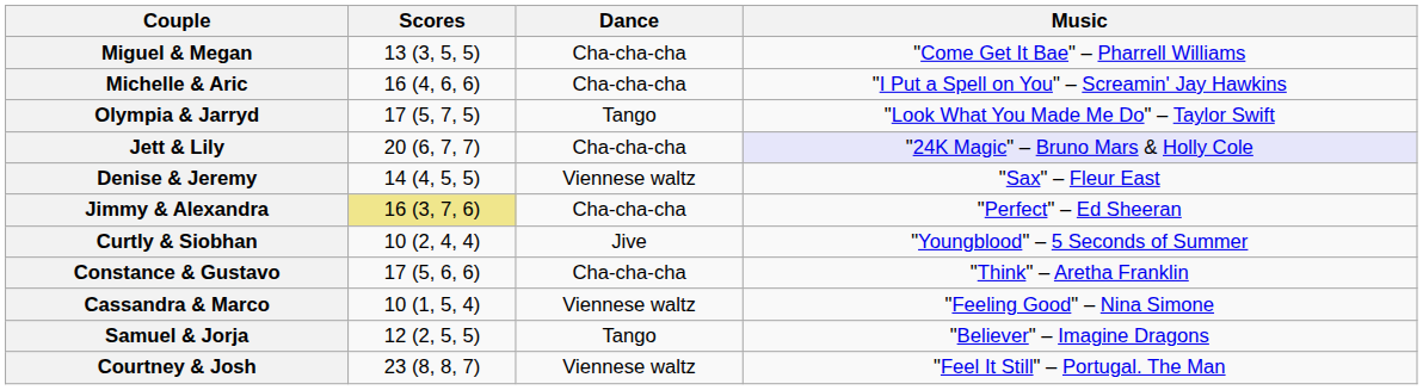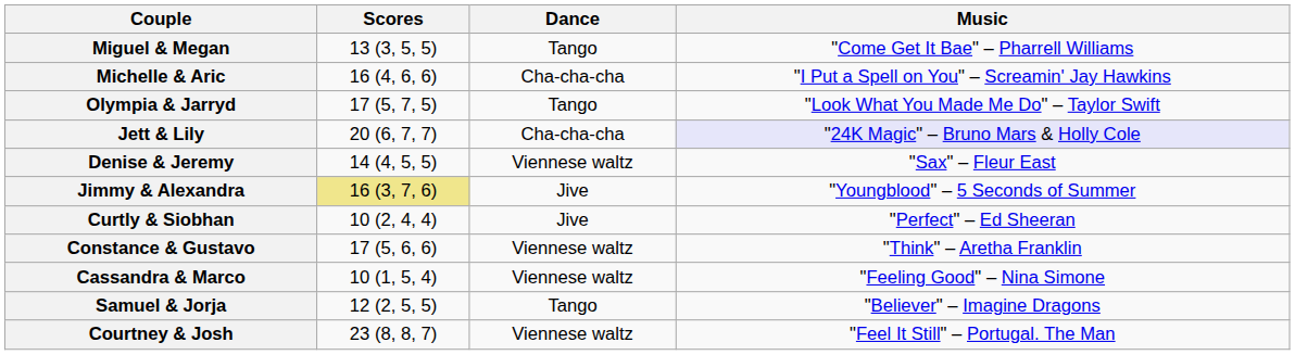 <table class="wikitable sortable" style="text-align:center; width: 90%">
 <tr>
 <th scope="col">Couple</th>
 <th scope="col">Scores</th>
 <th scope="col" class="unsortable">Dance</th>
 <th scope="col" class="unsortable">Music</th>
 </tr>
 <tr>
 <th scope="row">Miguel & Megan</th>
 <td>13 (3, 5, 5)</td>
-<td>Cha-cha-cha</td>
+<td>Tango</td>
 <td>"<a href='#'>Come Get It Bae</a>" – <a href='#'>Pharrell Williams</a></td>
 </tr>
 <tr>
 <th scope="row">Michelle & Aric</th>
 <td>16 (4, 6, 6)</td>
 <td>Cha-cha-cha</td>
 <td>"<a href='#'>I Put a Spell on You</a>" – <a href='#'>Screamin' Jay Hawkins</a></td>
 </tr>
 <tr>
 <th scope="row">Olympia & Jarryd</th>
 <td>17 (5, 7, 5)</td>
 <td>Tango</td>
 <td>"<a href='#'>Look What You Made Me Do</a>" – <a href='#'>Taylor Swift</a></td>
 </tr>
 <tr>
 <th scope="row">Jett & Lily</th>
 <td>20 (6, 7, 7)</td>
 <td>Cha-cha-cha</td>
 <td style="background: lavender;">"<a href='#'>24K Magic</a>" – <a href='#'>Bruno Mars</a> & <a href='#'>Holly Cole</a></td>
 </tr>
 <tr>
 <th scope="row">Denise & Jeremy</th>
 <td>14 (4, 5, 5)</td>
 <td>Viennese waltz</td>
 <td>"<a href='#'>Sax</a>" – <a href='#'>Fleur East</a></td>
 </tr>
 <tr>
 <th scope="row">Jimmy & Alexandra</th>
 <td style="background: khaki;">16 (3, 7, 6)</td>
-<td>Cha-cha-cha</td>
-<td>"<a href='#'>Perfect</a>" – <a href='#'>Ed Sheeran</a></td>
+<td>Jive</td>
+<td>"<a href='#'>Youngblood</a>" – <a href='#'>5 Seconds of Summer</a></td>
 </tr>
 <tr>
 <th scope="row">Curtly & Siobhan</th>
 <td>10 (2, 4, 4)</td>
 <td>Jive</td>
-<td>"<a href='#'>Youngblood</a>" – <a href='#'>5 Seconds of Summer</a></td>
+<td>"<a href='#'>Perfect</a>" – <a href='#'>Ed Sheeran</a></td>
 </tr>
 <tr>
 <th scope="row">Constance & Gustavo</th>
 <td>17 (5, 6, 6)</td>
-<td>Cha-cha-cha</td>
+<td>Viennese waltz</td>
 <td>"<a href='#'>Think</a>" – <a href='#'>Aretha Franklin</a></td>
 </tr>
 <tr>
 <th scope="row">Cassandra & Marco</th>
 <td>10 (1, 5, 4)</td>
 <td>Viennese waltz</td>
 <td>"<a href='#'>Feeling Good</a>" – <a href='#'>Nina Simone</a></td>
 </tr>
 <tr>
 <th scope="row">Samuel & Jorja</th>
 <td>12 (2, 5, 5)</td>
 <td>Tango</td>
 <td>"<a href='#'>Believer</a>" – <a href='#'>Imagine Dragons</a></td>
 </tr>
 <tr>
 <th scope="row">Courtney & Josh</th>
 <td>23 (8, 8, 7)</td>
 <td>Viennese waltz</td>
 <td>"<a href='#'>Feel It Still</a>" – <a href='#'>Portugal. The Man</a></td>
 </tr>
 </table>
